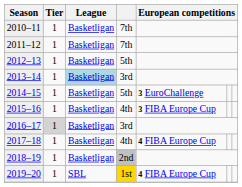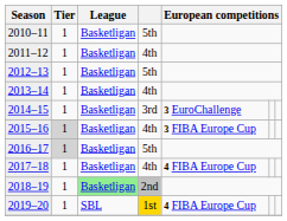 <table class="wikitable" style="font-size:85%">
 <tr>
 <th>Season</th>
 <th>Tier</th>
 <th>League</th>
 <th></th>
 <th colspan=3>European competitions</th>
 </tr>
 <tr>
 <td style="background:#efefef;">2010–11</td>
 <td align="center">1</td>
 <td><a href='#'>Basketligan</a></td>
-<td align="center">7th</td>
+<td align="center">5th</td>
 <td colspan=3></td>
 </tr>
 <tr>
 <td style="background:#efefef;">2011–12</td>
 <td align="center">1</td>
 <td><a href='#'>Basketligan</a></td>
-<td align="center">7th</td>
+<td align="center">4th</td>
 <td colspan=3></td>
 </tr>
 <tr>
 <td style="background:#efefef;"><a href='#'>2012–13</a></td>
 <td align="center">1</td>
 <td><a href='#'>Basketligan</a></td>
 <td align="center">5th</td>
 <td colspan=3></td>
 </tr>
 <tr>
 <td style="background:#efefef;"><a href='#'>2013–14</a></td>
 <td align="center">1</td>
-<td style="background: lightblue;"><a href='#'>Basketligan</a></td>
-<td align="center">3rd</td>
+<td><a href='#'>Basketligan</a></td>
+<td align="center">4th</td>
 <td colspan=3></td>
 </tr>
 <tr>
 <td style="background:#efefef;"><a href='#'>2014–15</a></td>
 <td align="center">1</td>
 <td><a href='#'>Basketligan</a></td>
-<td align="center">5th</td>
+<td align="center">3rd</td>
 <td><small><strong>3</strong></small> <a href='#'>EuroChallenge</a></td>
 <td></td>
 <td></td>
 </tr>
 <tr>
 <td style="background:#efefef;"><a href='#'>2015–16</a></td>
-<td align="center">1</td>
+<td align="center" style="background: lightgrey;">1</td>
 <td><a href='#'>Basketligan</a></td>
 <td align="center">4th</td>
 <td><small><strong>3</strong></small> <a href='#'>FIBA Europe Cup</a></td>
 <td></td>
 <td></td>
 </tr>
 <tr>
 <td style="background:#efefef;"><a href='#'>2016–17</a></td>
 <td align="center" style="background: lightgrey;">1</td>
 <td><a href='#'>Basketligan</a></td>
-<td align="center">3rd</td>
+<td align="center">5th</td>
 <td colspan=3></td>
 </tr>
 <tr>
 <td style="background:#efefef;"><a href='#'>2017–18</a></td>
 <td align="center">1</td>
 <td><a href='#'>Basketligan</a></td>
 <td align="center">4th</td>
 <td><small><strong>4</strong></small> <a href='#'>FIBA Europe Cup</a></td>
 <td></td>
 <td></td>
 </tr>
 <tr>
 <td style="background:#efefef;"><a href='#'>2018–19</a></td>
 <td align="center">1</td>
-<td><a href='#'>Basketligan</a></td>
+<td style="background: lightgreen;"><a href='#'>Basketligan</a></td>
 <td align="center" bgcolor=silver>2nd</td>
 <td colspan=3></td>
 </tr>
 <tr>
 <td style="background:#efefef;"><a href='#'>2019–20</a></td>
 <td align="center">1</td>
 <td><a href='#'>SBL</a></td>
 <td align="center" bgcolor=gold>1st</td>
 <td><small><strong>4</strong></small> <a href='#'>FIBA Europe Cup</a></td>
 <td></td>
 <td></td>
 </tr>
 <tr>
 </tr>
 </table>
